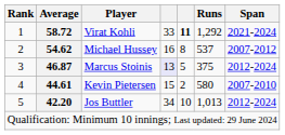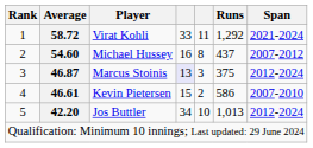 <table class="wikitable sortable">
 <tr>
 <th>Rank</th>
 <th>Average</th>
 <th>Player</th>
 <th></th>
 <th></th>
 <th>Runs</th>
 <th>Span</th>
 </tr>
 <tr>
 <td align=center>1</td>
 <th>58.72</th>
 <td> <a href='#'>Virat Kohli</a></td>
 <td>33</td>
-<td><strong>11</strong></td>
+<td>11</td>
 <td>1,292</td>
 <td><a href='#'>2021</a>-<a href='#'>2024</a></td>
 </tr>
 <tr>
 <td align=center>2</td>
-<th>54.62</th>
+<th>54.60</th>
 <td> <a href='#'>Michael Hussey</a></td>
 <td>16</td>
 <td>8</td>
-<td>537</td>
+<td>437</td>
 <td><a href='#'>2007</a>-<a href='#'>2012</a></td>
 </tr>
 <tr>
 <td align=center>3</td>
 <th>46.87</th>
 <td> <a href='#'>Marcus Stoinis</a></td>
 <td style="background: lavender;">13</td>
-<td>5</td>
+<td>3</td>
 <td>375</td>
 <td><a href='#'>2012</a>-<a href='#'>2024</a></td>
 </tr>
 <tr>
 <td align=center>4</td>
-<th>44.61</th>
+<th>46.61</th>
 <td> <a href='#'>Kevin Pietersen</a></td>
 <td>15</td>
 <td>2</td>
-<td>580</td>
+<td>586</td>
 <td><a href='#'>2007</a>-<a href='#'>2010</a></td>
 </tr>
 <tr>
 <td align=center>5</td>
 <th>42.20</th>
 <td> <a href='#'>Jos Buttler</a></td>
 <td>34</td>
 <td>10</td>
 <td>1,013</td>
 <td><a href='#'>2012</a>-<a href='#'>2024</a></td>
 </tr>
 <tr>
 <td colspan="8">Qualification: Minimum 10 innings; <small>Last updated: 29 June 2024</small></td>
 </tr>
 </table>
